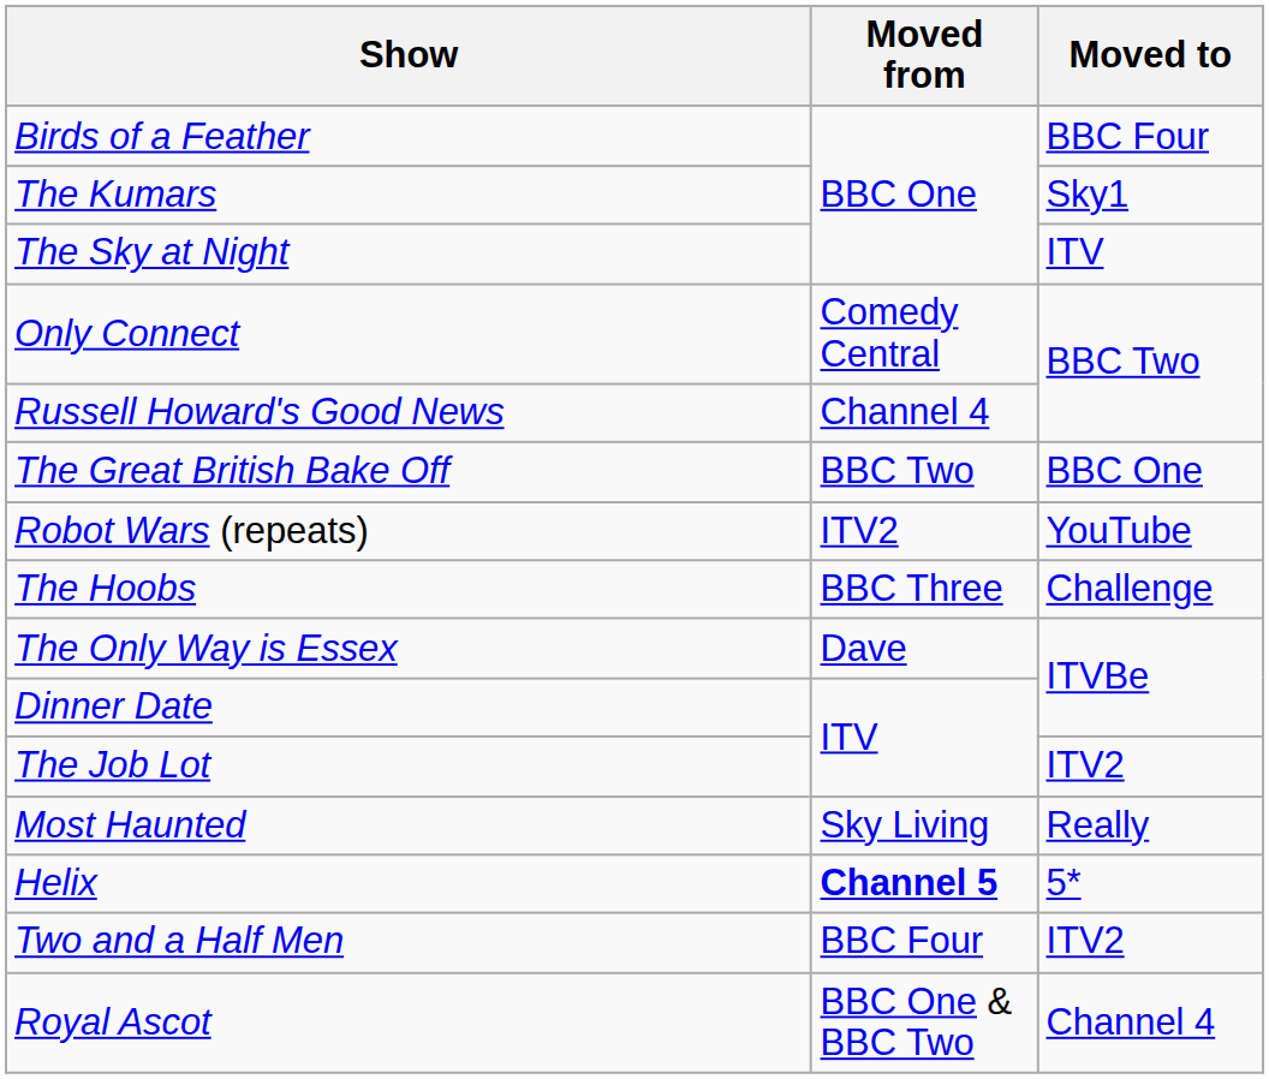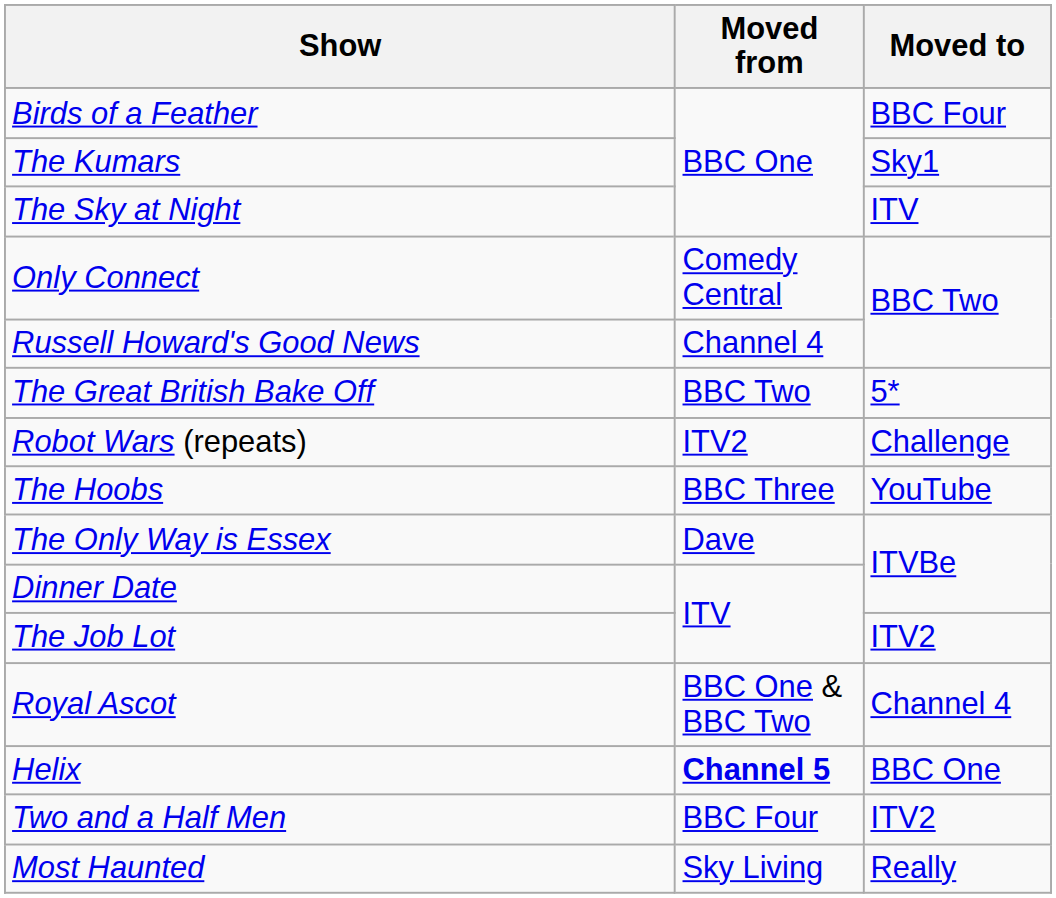 <table class="wikitable">
 <tr>
 <th width=340>Show</th>
 <th width=90>Moved from</th>
 <th width=90>Moved to</th>
 </tr>
 <tr>
 <td><em><a href='#'>Birds of a Feather</a></em></td>
 <td rowspan=3><a href='#'>BBC One</a></td>
 <td><a href='#'>BBC Four</a></td>
 </tr>
 <tr>
 <td><em><a href='#'>The Kumars</a></em></td>
 <td><a href='#'>Sky1</a></td>
 </tr>
 <tr>
 <td><em><a href='#'>The Sky at Night</a></em></td>
 <td><a href='#'>ITV</a></td>
 </tr>
 <tr>
 <td><em><a href='#'>Only Connect</a></em></td>
 <td><a href='#'>Comedy Central</a></td>
 <td rowspan="2"><a href='#'>BBC Two</a></td>
 </tr>
 <tr>
 <td><em><a href='#'>Russell Howard's Good News</a></em></td>
 <td><a href='#'>Channel 4</a></td>
 </tr>
 <tr>
 <td><em><a href='#'>The Great British Bake Off</a></em></td>
 <td><a href='#'>BBC Two</a></td>
-<td><a href='#'>BBC One</a></td>
+<td><a href='#'>5*</a></td>
 </tr>
 <tr>
 <td><em><a href='#'>Robot Wars</a></em> (repeats)</td>
 <td><a href='#'>ITV2</a></td>
-<td><a href='#'>YouTube</a></td>
+<td><a href='#'>Challenge</a></td>
 </tr>
 <tr>
 <td><em><a href='#'>The Hoobs</a></em></td>
 <td><a href='#'>BBC Three</a></td>
-<td><a href='#'>Challenge</a></td>
+<td><a href='#'>YouTube</a></td>
 </tr>
 <tr>
 <td><em><a href='#'>The Only Way is Essex</a></em></td>
 <td><a href='#'>Dave</a></td>
 <td rowspan="2"><a href='#'>ITVBe</a></td>
 </tr>
 <tr>
 <td><em><a href='#'>Dinner Date</a></em></td>
 <td rowspan="2"><a href='#'>ITV</a></td>
 </tr>
 <tr>
 <td><em><a href='#'>The Job Lot</a></em></td>
 <td><a href='#'>ITV2</a></td>
 </tr>
 <tr>
-<td><em><a href='#'>Most Haunted</a></em></td>
-<td><a href='#'>Sky Living</a></td>
-<td><a href='#'>Really</a></td>
+<td><em><a href='#'>Royal Ascot</a></em></td>
+<td><a href='#'>BBC One</a> & <a href='#'>BBC Two</a></td>
+<td><a href='#'>Channel 4</a></td>
 </tr>
 <tr>
 <td><em><a href='#'>Helix</a></em></td>
 <td><strong><a href='#'>Channel 5</a></strong></td>
-<td><a href='#'>5*</a></td>
+<td><a href='#'>BBC One</a></td>
 </tr>
 <tr>
 <td><em><a href='#'>Two and a Half Men</a></em></td>
 <td><a href='#'>BBC Four</a></td>
 <td><a href='#'>ITV2</a></td>
 </tr>
 <tr>
-<td><em><a href='#'>Royal Ascot</a></em></td>
-<td><a href='#'>BBC One</a> & <a href='#'>BBC Two</a></td>
-<td><a href='#'>Channel 4</a></td>
+<td><em><a href='#'>Most Haunted</a></em></td>
+<td><a href='#'>Sky Living</a></td>
+<td><a href='#'>Really</a></td>
 </tr>
 </table>
